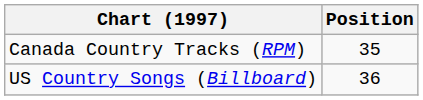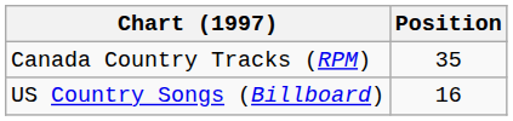 <table class="wikitable sortable">
 <tr>
 <th scope="col">Chart (1997)</th>
 <th scope="col">Position</th>
 </tr>
 <tr>
 <td>Canada Country Tracks (<em><a href='#'>RPM</a></em>)</td>
 <td align="center">35</td>
 </tr>
 <tr>
 <td>US <a href='#'>Country Songs</a> (<em><a href='#'>Billboard</a></em>)</td>
-<td align="center">36</td>
+<td align="center">16</td>
 </tr>
 </table>
